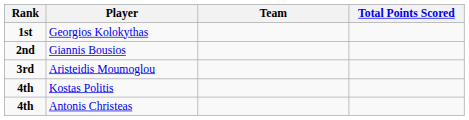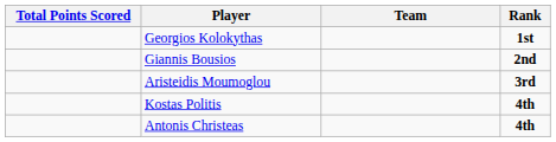 <table class="wikitable sortable">
 <tr>
-<th style="width:50px;">Rank</th>
+<th style="width:150px;"><a href='#'>Total Points Scored</a></th>
 <th style="width:200px;">Player</th>
 <th style="width:200px;">Team</th>
-<th style="width:150px;"><a href='#'>Total Points Scored</a></th>
+<th style="width:50px;">Rank</th>
 </tr>
 <tr>
-<td style="text-align:center;"><strong>1st</strong></td>
+<td></td>
 <td> <a href='#'>Georgios Kolokythas</a></td>
 <td></td>
-<td></td>
+<td style="text-align:center;"><strong>1st</strong></td>
 </tr>
 <tr>
-<td style="text-align:center;"><strong>2nd</strong></td>
+<td></td>
 <td> <a href='#'>Giannis Bousios</a></td>
 <td></td>
-<td></td>
+<td style="text-align:center;"><strong>2nd</strong></td>
 </tr>
 <tr>
-<td style="text-align:center;"><strong>3rd</strong></td>
+<td></td>
 <td> <a href='#'>Aristeidis Moumoglou</a></td>
 <td></td>
-<td></td>
+<td style="text-align:center;"><strong>3rd</strong></td>
 </tr>
 <tr>
-<td style="text-align:center;"><strong>4th</strong></td>
+<td></td>
 <td> <a href='#'>Kostas Politis</a></td>
 <td></td>
-<td></td>
+<td style="text-align:center;"><strong>4th</strong></td>
 </tr>
 <tr>
-<td style="text-align:center;"><strong>4th</strong></td>
+<td></td>
 <td> <a href='#'>Antonis Christeas</a></td>
 <td></td>
-<td></td>
+<td style="text-align:center;"><strong>4th</strong></td>
 </tr>
 </table>
